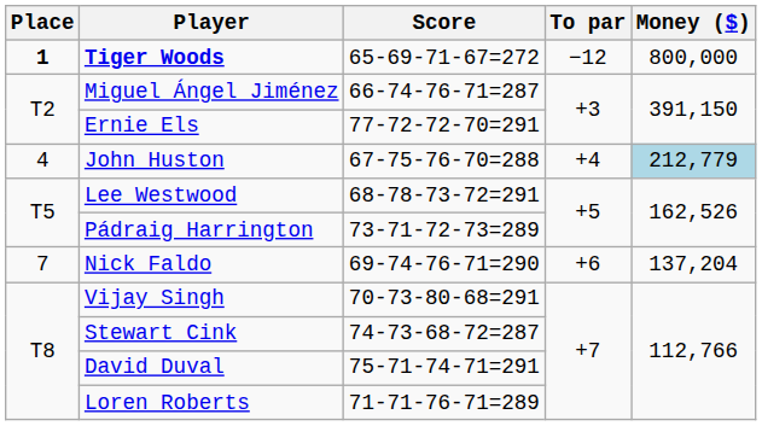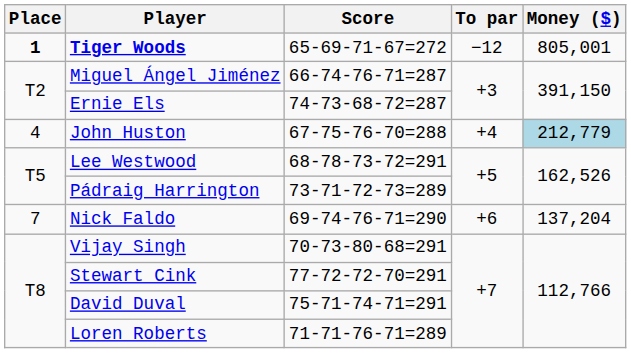 <table class="wikitable">
 <tr>
 <th>Place</th>
 <th>Player</th>
 <th>Score</th>
 <th>To par</th>
 <th>Money (<a href='#'>$</a>)</th>
 </tr>
 <tr>
 <td align=center><strong>1</strong></td>
 <td> <strong><a href='#'>Tiger Woods</a></strong></td>
 <td>65-69-71-67=272</td>
 <td align=center>−12</td>
-<td align=center>800,000</td>
+<td align=center>805,001</td>
 </tr>
 <tr>
 <td rowspan="2" align=center>T2</td>
 <td> <a href='#'>Miguel Ángel Jiménez</a></td>
 <td>66-74-76-71=287</td>
 <td rowspan="2" align=center>+3</td>
 <td rowspan="2" align=center>391,150</td>
 </tr>
 <tr>
 <td> <a href='#'>Ernie Els</a></td>
-<td>77-72-72-70=291</td>
+<td>74-73-68-72=287</td>
 </tr>
 <tr>
 <td align=center>4</td>
 <td> <a href='#'>John Huston</a></td>
 <td>67-75-76-70=288</td>
 <td align=center>+4</td>
 <td align=center style="background: lightblue;">212,779</td>
 </tr>
 <tr>
 <td rowspan="2" align=center>T5</td>
 <td> <a href='#'>Lee Westwood</a></td>
 <td>68-78-73-72=291</td>
 <td rowspan="2" align=center>+5</td>
 <td rowspan="2" align=center>162,526</td>
 </tr>
 <tr>
 <td> <a href='#'>Pádraig Harrington</a></td>
 <td>73-71-72-73=289</td>
 </tr>
 <tr>
 <td align=center>7</td>
 <td> <a href='#'>Nick Faldo</a></td>
 <td>69-74-76-71=290</td>
 <td align=center>+6</td>
 <td align=center>137,204</td>
 </tr>
 <tr>
 <td rowspan="4" align=center>T8</td>
 <td> <a href='#'>Vijay Singh</a></td>
 <td>70-73-80-68=291</td>
 <td rowspan="4" align=center>+7</td>
 <td rowspan="4" align=center>112,766</td>
 </tr>
 <tr>
 <td> <a href='#'>Stewart Cink</a></td>
-<td>74-73-68-72=287</td>
+<td>77-72-72-70=291</td>
 </tr>
 <tr>
 <td> <a href='#'>David Duval</a></td>
 <td>75-71-74-71=291</td>
 </tr>
 <tr>
 <td> <a href='#'>Loren Roberts</a></td>
 <td>71-71-76-71=289</td>
 </tr>
 </table>
